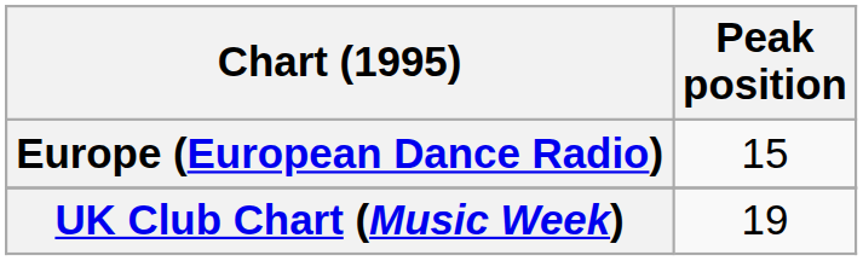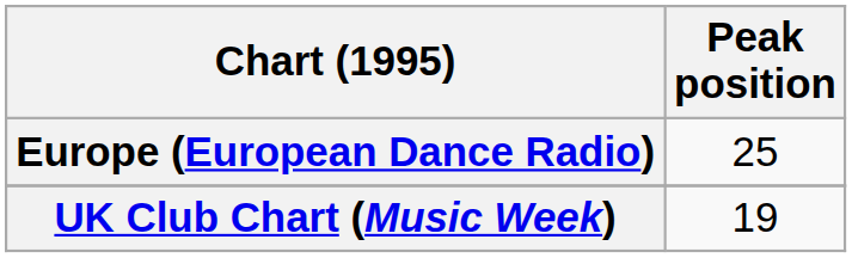 <table class="wikitable sortable plainrowheaders">
 <tr>
 <th scope="col">Chart (1995)</th>
 <th scope="col">Peak<br>position</th>
 </tr>
 <tr>
 <th scope="row">Europe (<a href='#'>European Dance Radio</a>)</th>
-<td align="center">15</td>
+<td align="center">25</td>
 </tr>
 <tr>
 </tr>
 <tr>
 </tr>
 <tr>
 </tr>
 <tr>
 <th scope="row"><a href='#'>UK Club Chart</a> (<em><a href='#'>Music Week</a></em>)</th>
 <td align="center">19</td>
 </tr>
 </table>
